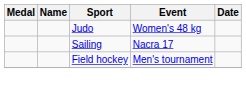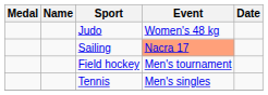 <table class="wikitable sortable"  style="font-size:95%">
 <tr>
 <th>Medal</th>
 <th>Name</th>
 <th>Sport</th>
 <th>Event</th>
 <th>Date</th>
 </tr>
 <tr>
 <td></td>
 <td></td>
 <td><a href='#'>Judo</a></td>
 <td><a href='#'>Women's 48 kg</a></td>
 <td></td>
 </tr>
 <tr>
 <td></td>
 <td> <br> </td>
 <td><a href='#'>Sailing</a></td>
-<td><a href='#'>Nacra 17</a></td>
+<td style="background: lightsalmon;"><a href='#'>Nacra 17</a></td>
 <td></td>
 </tr>
 <tr>
 <td></td>
 <td>  <br></td>
 <td><a href='#'>Field hockey</a></td>
 <td><a href='#'>Men's tournament</a></td>
 <td></td>
 </tr>
 <tr>
+<td></td>
+<td></td>
+<td><a href='#'>Tennis</a></td>
+<td><a href='#'>Men's singles</a></td>
+<td></td>
+</tr>
+<tr>
 </tr>
 </table>
